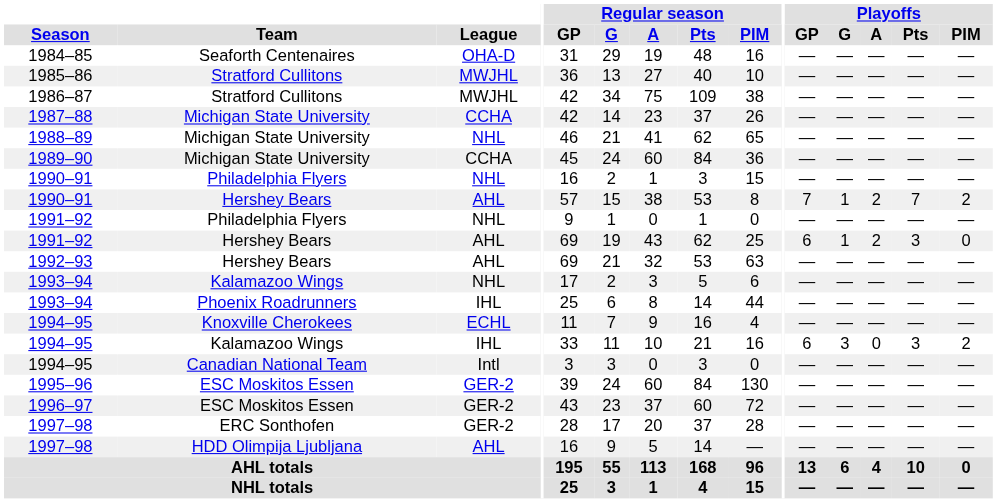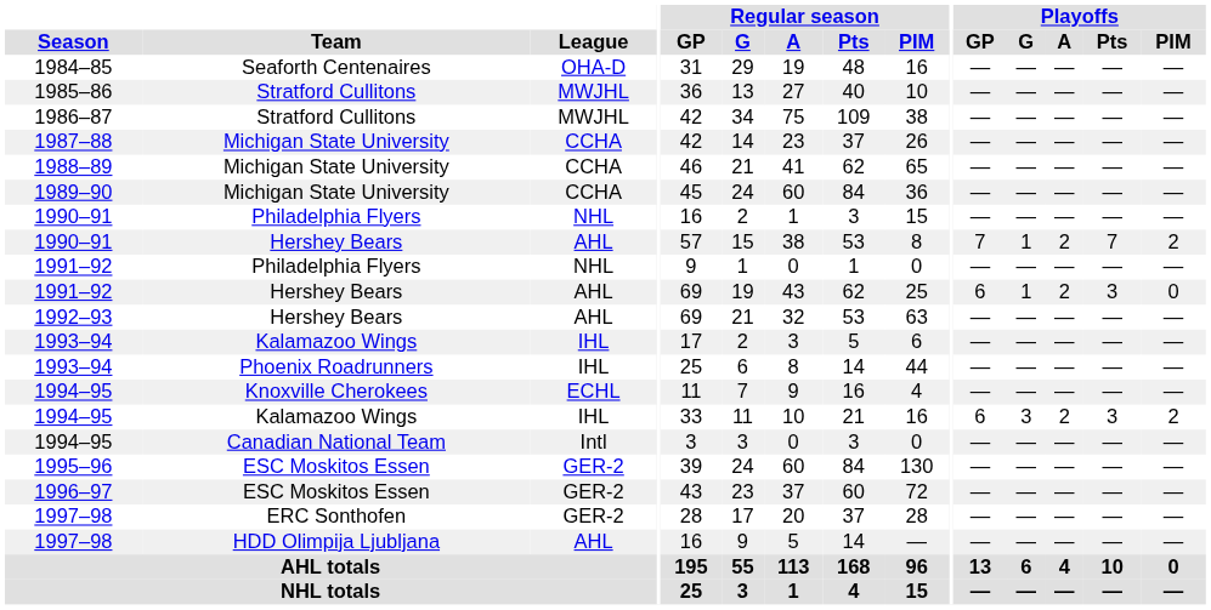 <table border="0" cellpadding="1" cellspacing="0" style="text-align:center; width:60em">
 <tr bgcolor="#e0e0e0">
 <th colspan="3" bgcolor="#ffffff"></th>
 <th rowspan="100" bgcolor="#ffffff"></th>
 <th colspan="5"><a href='#'>Regular season</a></th>
 <th rowspan="100" bgcolor="#ffffff"></th>
 <th colspan="5"><a href='#'>Playoffs</a></th>
 </tr>
 <tr bgcolor="#e0e0e0">
 <th><a href='#'>Season</a></th>
 <th>Team</th>
 <th>League</th>
 <th>GP</th>
 <th><a href='#'>G</a></th>
 <th><a href='#'>A</a></th>
 <th><a href='#'>Pts</a></th>
 <th><a href='#'>PIM</a></th>
 <th>GP</th>
 <th>G</th>
 <th>A</th>
 <th>Pts</th>
 <th>PIM</th>
 </tr>
 <tr>
 <td>1984–85</td>
 <td>Seaforth Centenaires</td>
 <td><a href='#'>OHA-D</a></td>
 <td>31</td>
 <td>29</td>
 <td>19</td>
 <td>48</td>
 <td>16</td>
 <td>—</td>
 <td>—</td>
 <td>—</td>
 <td>—</td>
 <td>—</td>
 </tr>
 <tr bgcolor="#f0f0f0">
 <td>1985–86</td>
 <td><a href='#'>Stratford Cullitons</a></td>
 <td><a href='#'>MWJHL</a></td>
 <td>36</td>
 <td>13</td>
 <td>27</td>
 <td>40</td>
 <td>10</td>
 <td>—</td>
 <td>—</td>
 <td>—</td>
 <td>—</td>
 <td>—</td>
 </tr>
 <tr>
 <td>1986–87</td>
 <td>Stratford Cullitons</td>
 <td>MWJHL</td>
 <td>42</td>
 <td>34</td>
 <td>75</td>
 <td>109</td>
 <td>38</td>
 <td>—</td>
 <td>—</td>
 <td>—</td>
 <td>—</td>
 <td>—</td>
 </tr>
 <tr bgcolor="#f0f0f0">
 <td><a href='#'>1987–88</a></td>
 <td><a href='#'>Michigan State University</a></td>
 <td><a href='#'>CCHA</a></td>
 <td>42</td>
 <td>14</td>
 <td>23</td>
 <td>37</td>
 <td>26</td>
 <td>—</td>
 <td>—</td>
 <td>—</td>
 <td>—</td>
 <td>—</td>
 </tr>
 <tr>
 <td><a href='#'>1988–89</a></td>
 <td>Michigan State University</td>
-<td><a href='#'>NHL</a></td>
+<td>CCHA</td>
 <td>46</td>
 <td>21</td>
 <td>41</td>
 <td>62</td>
 <td>65</td>
 <td>—</td>
 <td>—</td>
 <td>—</td>
 <td>—</td>
 <td>—</td>
 </tr>
 <tr bgcolor="#f0f0f0">
 <td><a href='#'>1989–90</a></td>
 <td>Michigan State University</td>
 <td>CCHA</td>
 <td>45</td>
 <td>24</td>
 <td>60</td>
 <td>84</td>
 <td>36</td>
 <td>—</td>
 <td>—</td>
 <td>—</td>
 <td>—</td>
 <td>—</td>
 </tr>
 <tr>
 <td><a href='#'>1990–91</a></td>
 <td><a href='#'>Philadelphia Flyers</a></td>
 <td><a href='#'>NHL</a></td>
 <td>16</td>
 <td>2</td>
 <td>1</td>
 <td>3</td>
 <td>15</td>
 <td>—</td>
 <td>—</td>
 <td>—</td>
 <td>—</td>
 <td>—</td>
 </tr>
 <tr bgcolor="#f0f0f0">
 <td><a href='#'>1990–91</a></td>
 <td><a href='#'>Hershey Bears</a></td>
 <td><a href='#'>AHL</a></td>
 <td>57</td>
 <td>15</td>
 <td>38</td>
 <td>53</td>
 <td>8</td>
 <td>7</td>
 <td>1</td>
 <td>2</td>
 <td>7</td>
 <td>2</td>
 </tr>
 <tr>
 <td><a href='#'>1991–92</a></td>
 <td>Philadelphia Flyers</td>
 <td>NHL</td>
 <td>9</td>
 <td>1</td>
 <td>0</td>
 <td>1</td>
 <td>0</td>
 <td>—</td>
 <td>—</td>
 <td>—</td>
 <td>—</td>
 <td>—</td>
 </tr>
 <tr bgcolor="#f0f0f0">
 <td><a href='#'>1991–92</a></td>
 <td>Hershey Bears</td>
 <td>AHL</td>
 <td>69</td>
 <td>19</td>
 <td>43</td>
 <td>62</td>
 <td>25</td>
 <td>6</td>
 <td>1</td>
 <td>2</td>
 <td>3</td>
 <td>0</td>
 </tr>
 <tr>
 <td><a href='#'>1992–93</a></td>
 <td>Hershey Bears</td>
 <td>AHL</td>
 <td>69</td>
 <td>21</td>
 <td>32</td>
 <td>53</td>
 <td>63</td>
 <td>—</td>
 <td>—</td>
 <td>—</td>
 <td>—</td>
 <td>—</td>
 </tr>
 <tr bgcolor="#f0f0f0">
 <td><a href='#'>1993–94</a></td>
 <td><a href='#'>Kalamazoo Wings</a></td>
-<td>NHL</td>
+<td><a href='#'>IHL</a></td>
 <td>17</td>
 <td>2</td>
 <td>3</td>
 <td>5</td>
 <td>6</td>
 <td>—</td>
 <td>—</td>
 <td>—</td>
 <td>—</td>
 <td>—</td>
 </tr>
 <tr>
 <td><a href='#'>1993–94</a></td>
 <td><a href='#'>Phoenix Roadrunners</a></td>
 <td>IHL</td>
 <td>25</td>
 <td>6</td>
 <td>8</td>
 <td>14</td>
 <td>44</td>
 <td>—</td>
 <td>—</td>
 <td>—</td>
 <td>—</td>
 <td>—</td>
 </tr>
 <tr bgcolor="#f0f0f0">
 <td><a href='#'>1994–95</a></td>
 <td><a href='#'>Knoxville Cherokees</a></td>
 <td><a href='#'>ECHL</a></td>
 <td>11</td>
 <td>7</td>
 <td>9</td>
 <td>16</td>
 <td>4</td>
 <td>—</td>
 <td>—</td>
 <td>—</td>
 <td>—</td>
 <td>—</td>
 </tr>
 <tr>
 <td><a href='#'>1994–95</a></td>
 <td>Kalamazoo Wings</td>
 <td>IHL</td>
 <td>33</td>
 <td>11</td>
 <td>10</td>
 <td>21</td>
 <td>16</td>
 <td>6</td>
 <td>3</td>
-<td>0</td>
+<td>2</td>
 <td>3</td>
 <td>2</td>
 </tr>
 <tr bgcolor="#f0f0f0">
 <td>1994–95</td>
 <td><a href='#'>Canadian National Team</a></td>
 <td>Intl</td>
 <td>3</td>
 <td>3</td>
 <td>0</td>
 <td>3</td>
 <td>0</td>
 <td>—</td>
 <td>—</td>
 <td>—</td>
 <td>—</td>
 <td>—</td>
 </tr>
 <tr>
 <td><a href='#'>1995–96</a></td>
 <td><a href='#'>ESC Moskitos Essen</a></td>
 <td><a href='#'>GER-2</a></td>
 <td>39</td>
 <td>24</td>
 <td>60</td>
 <td>84</td>
 <td>130</td>
 <td>—</td>
 <td>—</td>
 <td>—</td>
 <td>—</td>
 <td>—</td>
 </tr>
 <tr bgcolor="#f0f0f0">
 <td><a href='#'>1996–97</a></td>
 <td>ESC Moskitos Essen</td>
 <td>GER-2</td>
 <td>43</td>
 <td>23</td>
 <td>37</td>
 <td>60</td>
 <td>72</td>
 <td>—</td>
 <td>—</td>
 <td>—</td>
 <td>—</td>
 <td>—</td>
 </tr>
 <tr>
 <td><a href='#'>1997–98</a></td>
 <td>ERC Sonthofen</td>
 <td>GER-2</td>
 <td>28</td>
 <td>17</td>
 <td>20</td>
 <td>37</td>
 <td>28</td>
 <td>—</td>
 <td>—</td>
 <td>—</td>
 <td>—</td>
 <td>—</td>
 </tr>
 <tr bgcolor="#f0f0f0">
 <td><a href='#'>1997–98</a></td>
 <td><a href='#'>HDD Olimpija Ljubljana</a></td>
 <td><a href='#'>AHL</a></td>
 <td>16</td>
 <td>9</td>
 <td>5</td>
 <td>14</td>
 <td>—</td>
 <td>—</td>
 <td>—</td>
 <td>—</td>
 <td>—</td>
 <td>—</td>
 </tr>
 <tr bgcolor="#e0e0e0">
 <th colspan="3">AHL totals</th>
 <th>195</th>
 <th>55</th>
 <th>113</th>
 <th>168</th>
 <th>96</th>
 <th>13</th>
 <th>6</th>
 <th>4</th>
 <th>10</th>
 <th>0</th>
 </tr>
 <tr bgcolor="#e0e0e0">
 <th colspan="3">NHL totals</th>
 <th>25</th>
 <th>3</th>
 <th>1</th>
 <th>4</th>
 <th>15</th>
 <th>—</th>
 <th>—</th>
 <th>—</th>
 <th>—</th>
 <th>—</th>
 </tr>
 </table>
